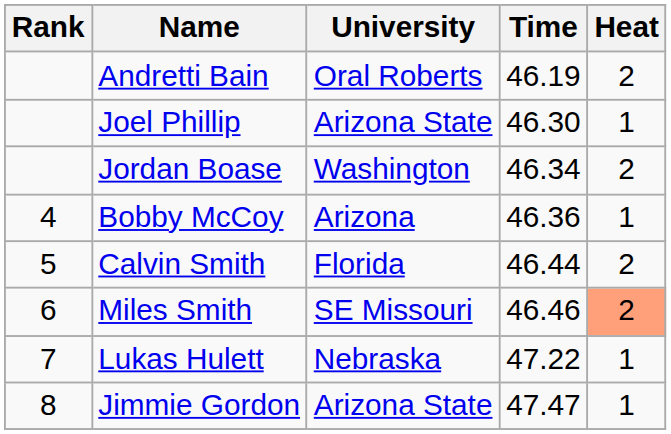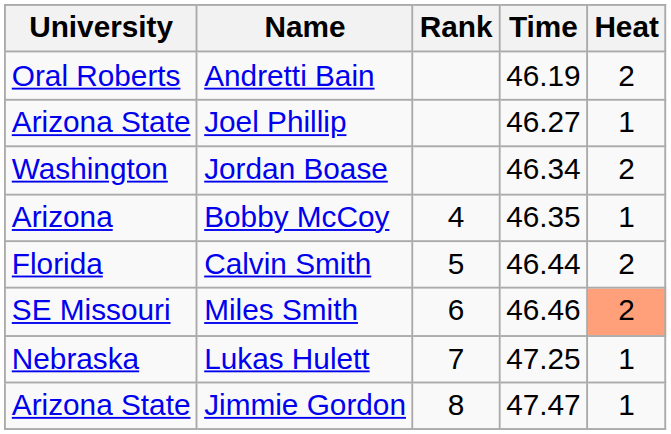 <table class="wikitable sortable" style="text-align:center">
 <tr>
+<th>University</th>
+<th>Name</th>
 <th>Rank</th>
-<th>Name</th>
-<th>University</th>
 <th>Time</th>
 <th>Heat</th>
 </tr>
 <tr>
+<td align=left><a href='#'>Oral Roberts</a></td>
+<td align=left><a href='#'>Andretti Bain</a> </td>
 <td></td>
-<td align=left><a href='#'>Andretti Bain</a> </td>
-<td align=left><a href='#'>Oral Roberts</a></td>
 <td>46.19</td>
 <td>2</td>
 </tr>
 <tr>
+<td align=left><a href='#'>Arizona State</a></td>
+<td align=left><a href='#'>Joel Phillip</a> </td>
 <td></td>
-<td align=left><a href='#'>Joel Phillip</a> </td>
-<td align=left><a href='#'>Arizona State</a></td>
-<td>46.30</td>
+<td>46.27</td>
 <td>1</td>
 </tr>
 <tr>
+<td align="left"><a href='#'>Washington</a></td>
+<td align=left><a href='#'>Jordan Boase</a></td>
 <td></td>
-<td align=left><a href='#'>Jordan Boase</a></td>
-<td align="left"><a href='#'>Washington</a></td>
 <td>46.34</td>
 <td>2</td>
 </tr>
 <tr>
+<td align="left"><a href='#'>Arizona</a></td>
+<td align=left><a href='#'>Bobby McCoy</a></td>
 <td>4</td>
-<td align=left><a href='#'>Bobby McCoy</a></td>
-<td align="left"><a href='#'>Arizona</a></td>
-<td>46.36</td>
+<td>46.35</td>
 <td>1</td>
 </tr>
 <tr>
+<td align=left><a href='#'>Florida</a></td>
+<td align=left><a href='#'>Calvin Smith</a></td>
 <td>5</td>
-<td align=left><a href='#'>Calvin Smith</a></td>
-<td align=left><a href='#'>Florida</a></td>
 <td>46.44</td>
 <td>2</td>
 </tr>
 <tr>
+<td align=left><a href='#'>SE Missouri</a></td>
+<td align=left><a href='#'>Miles Smith</a></td>
 <td>6</td>
-<td align=left><a href='#'>Miles Smith</a></td>
-<td align=left><a href='#'>SE Missouri</a></td>
 <td>46.46</td>
 <td style="background: lightsalmon;">2</td>
 </tr>
 <tr>
+<td align="left"><a href='#'>Nebraska</a></td>
+<td align=left><a href='#'>Lukas Hulett</a></td>
 <td>7</td>
-<td align=left><a href='#'>Lukas Hulett</a></td>
-<td align="left"><a href='#'>Nebraska</a></td>
-<td>47.22</td>
+<td>47.25</td>
 <td>1</td>
 </tr>
 <tr>
+<td align="left"><a href='#'>Arizona State</a></td>
+<td align=left><a href='#'>Jimmie Gordon</a></td>
 <td>8</td>
-<td align=left><a href='#'>Jimmie Gordon</a></td>
-<td align="left"><a href='#'>Arizona State</a></td>
 <td>47.47</td>
 <td>1</td>
 </tr>
 </table>
